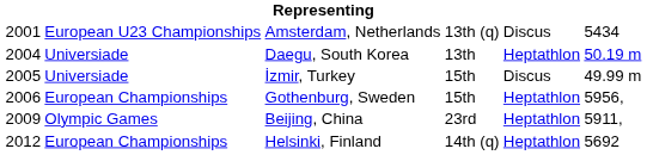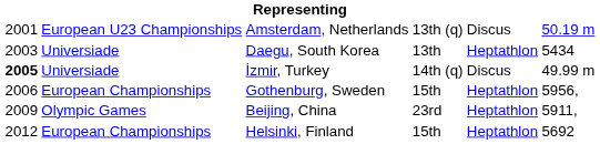 <table>
 <tr>
 <th colspan="6">Representing </th>
 </tr>
 <tr>
 <td>2001</td>
 <td><a href='#'>European U23 Championships</a></td>
 <td><a href='#'>Amsterdam</a>, Netherlands</td>
 <td>13th (q)</td>
 <td>Discus</td>
-<td>5434</td>
+<td><a href='#'>50.19 m</a></td>
 </tr>
 <tr>
-<td>2004</td>
+<td>2003</td>
 <td><a href='#'>Universiade</a></td>
 <td><a href='#'>Daegu</a>, South Korea</td>
 <td>13th</td>
 <td><a href='#'>Heptathlon</a></td>
-<td><a href='#'>50.19 m</a></td>
+<td>5434</td>
 </tr>
 <tr>
-<td>2005</td>
+<td><strong>2005</strong></td>
 <td><a href='#'>Universiade</a></td>
 <td><a href='#'>İzmir</a>, Turkey</td>
-<td>15th</td>
+<td>14th (q)</td>
 <td>Discus</td>
 <td>49.99 m</td>
 </tr>
 <tr>
 <td>2006</td>
 <td><a href='#'>European Championships</a></td>
 <td><a href='#'>Gothenburg</a>, Sweden</td>
 <td>15th</td>
 <td><a href='#'>Heptathlon</a></td>
 <td>5956, <strong></strong></td>
 </tr>
 <tr>
 <td>2009</td>
 <td><a href='#'>Olympic Games</a></td>
 <td><a href='#'>Beijing</a>, China</td>
 <td>23rd</td>
 <td><a href='#'>Heptathlon</a></td>
 <td>5911, <strong></strong></td>
 </tr>
 <tr>
 <td>2012</td>
 <td><a href='#'>European Championships</a></td>
 <td><a href='#'>Helsinki</a>, Finland</td>
-<td>14th (q)</td>
+<td>15th</td>
 <td><a href='#'>Heptathlon</a></td>
 <td>5692</td>
 </tr>
 </table>
